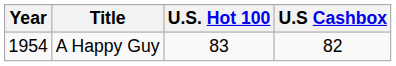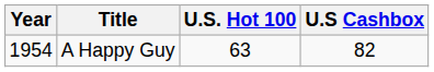 <table class="wikitable">
 <tr>
 <th>Year</th>
 <th>Title</th>
 <th>U.S. <a href='#'>Hot 100</a></th>
 <th>U.S <a href='#'>Cashbox</a></th>
 </tr>
 <tr>
 <td>1954</td>
 <td>A Happy Guy</td>
-<td align="center">83</td>
+<td align="center">63</td>
 <td align="center">82</td>
 </tr>
 </table>
